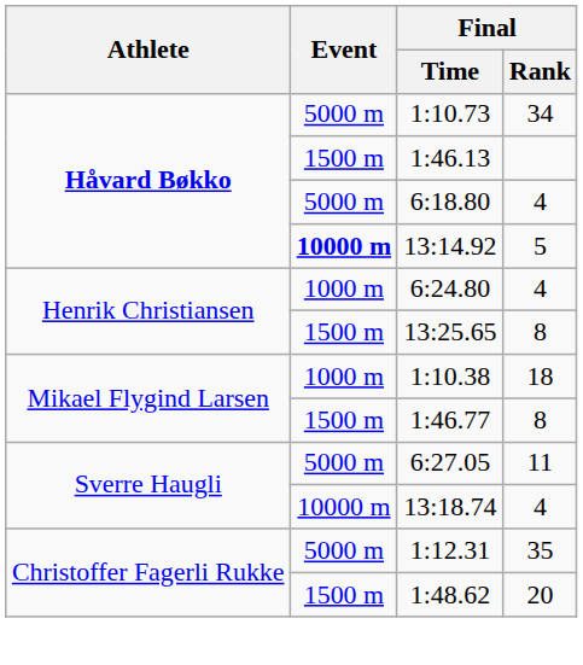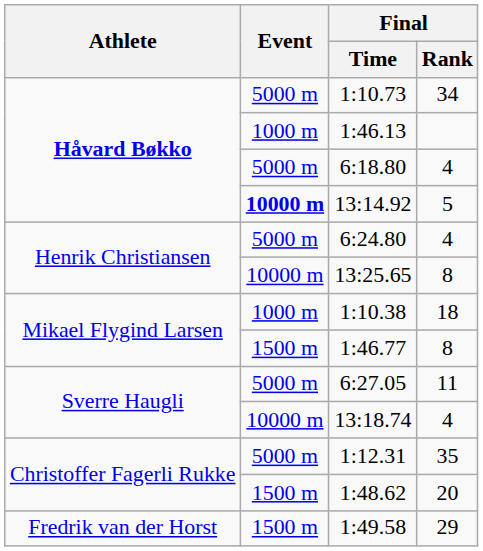 <table class=wikitable style="font-size:90%; text-align:center">
 <tr>
 <th rowspan="2">Athlete</th>
 <th rowspan="2">Event</th>
 <th colspan="2">Final</th>
 </tr>
 <tr>
 <th>Time</th>
 <th>Rank</th>
 </tr>
 <tr>
 <td rowspan=4><strong><a href='#'>Håvard Bøkko</a></strong></td>
 <td><a href='#'>5000 m</a></td>
 <td align="center">1:10.73</td>
 <td align="center">34</td>
 </tr>
 <tr>
-<td><a href='#'>1500 m</a></td>
+<td><a href='#'>1000 m</a></td>
 <td align="center">1:46.13</td>
 <td align="center"></td>
 </tr>
 <tr>
 <td><a href='#'>5000 m</a></td>
 <td align="center">6:18.80</td>
 <td align="center">4</td>
 </tr>
 <tr>
 <td><strong><a href='#'>10000 m</a></strong></td>
 <td align="center">13:14.92</td>
 <td align="center">5</td>
 </tr>
 <tr>
 <td rowspan=2><a href='#'>Henrik Christiansen</a></td>
-<td><a href='#'>1000 m</a></td>
+<td><a href='#'>5000 m</a></td>
 <td align="center">6:24.80</td>
 <td align="center">4</td>
 </tr>
 <tr>
-<td><a href='#'>1500 m</a></td>
+<td><a href='#'>10000 m</a></td>
 <td align="center">13:25.65</td>
 <td align="center">8</td>
 </tr>
 <tr>
 <td rowspan=2><a href='#'>Mikael Flygind Larsen</a></td>
 <td><a href='#'>1000 m</a></td>
 <td align="center">1:10.38</td>
 <td align="center">18</td>
 </tr>
 <tr>
 <td><a href='#'>1500 m</a></td>
 <td align="center">1:46.77</td>
 <td align="center">8</td>
 </tr>
 <tr>
 <td rowspan=2><a href='#'>Sverre Haugli</a></td>
 <td><a href='#'>5000 m</a></td>
 <td align="center">6:27.05</td>
 <td align="center">11</td>
 </tr>
 <tr>
 <td><a href='#'>10000 m</a></td>
 <td align="center">13:18.74</td>
 <td align="center">4</td>
 </tr>
 <tr>
 <td rowspan=2><a href='#'>Christoffer Fagerli Rukke</a></td>
 <td><a href='#'>5000 m</a></td>
 <td align="center">1:12.31</td>
 <td align="center">35</td>
 </tr>
 <tr>
 <td><a href='#'>1500 m</a></td>
 <td align="center">1:48.62</td>
 <td align="center">20</td>
 </tr>
+<tr>
+<td rowspan=1><a href='#'>Fredrik van der Horst</a></td>
+<td><a href='#'>1500 m</a></td>
+<td align="center">1:49.58</td>
+<td align="center">29</td>
+</tr>
 </table>
